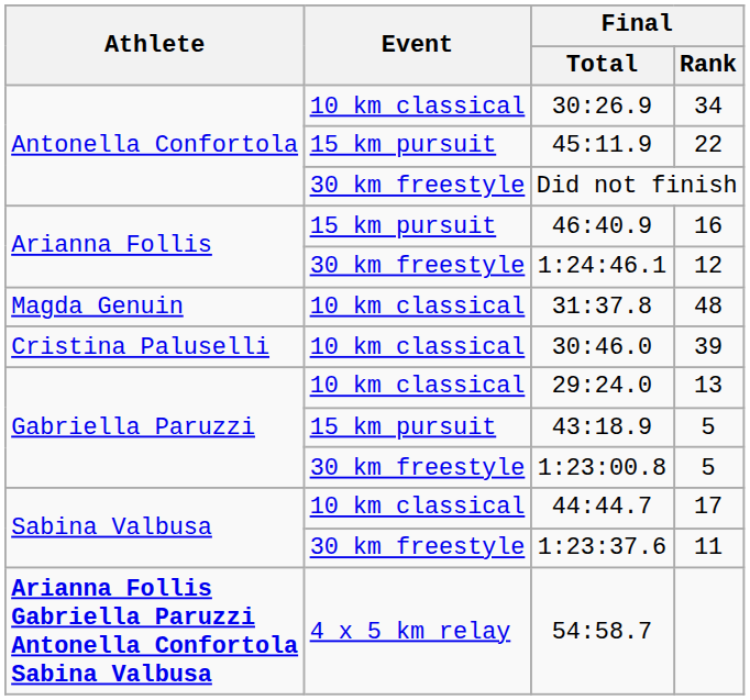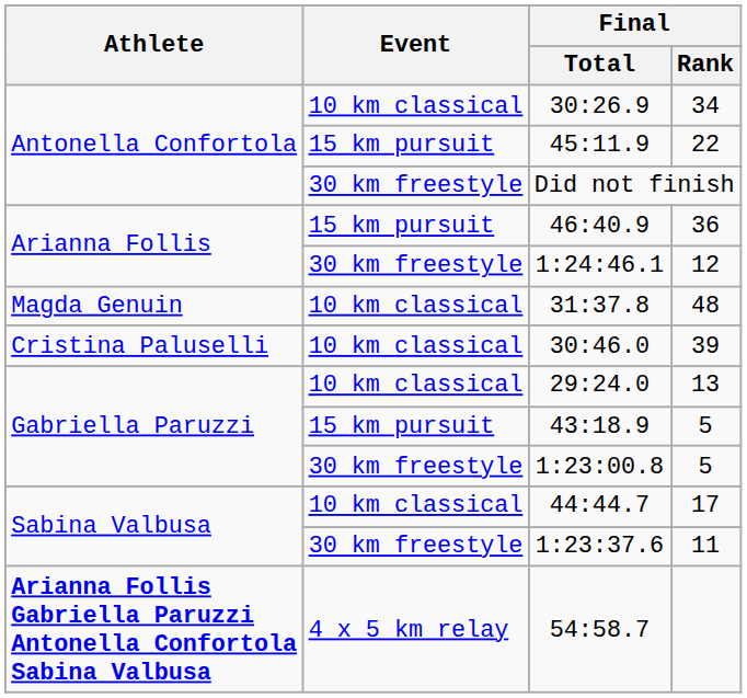 <table class="wikitable" style="font-size:90%">
 <tr>
 <th rowspan="2">Athlete</th>
 <th rowspan="2">Event</th>
 <th colspan="2">Final</th>
 </tr>
 <tr>
 <th>Total</th>
 <th>Rank</th>
 </tr>
 <tr>
 <td rowspan=3><a href='#'>Antonella Confortola</a></td>
 <td><a href='#'>10 km classical</a></td>
 <td align="center">30:26.9</td>
 <td align="center">34</td>
 </tr>
 <tr>
 <td><a href='#'>15 km pursuit</a></td>
 <td align="center">45:11.9</td>
 <td align="center">22</td>
 </tr>
 <tr>
 <td><a href='#'>30 km freestyle</a></td>
 <td colspan=2 align="center">Did not finish</td>
 </tr>
 <tr>
 <td rowspan=2><a href='#'>Arianna Follis</a></td>
 <td><a href='#'>15 km pursuit</a></td>
 <td align="center">46:40.9</td>
-<td align="center">16</td>
+<td align="center">36</td>
 </tr>
 <tr>
 <td><a href='#'>30 km freestyle</a></td>
 <td align="center">1:24:46.1</td>
 <td align="center">12</td>
 </tr>
 <tr>
 <td><a href='#'>Magda Genuin</a></td>
 <td><a href='#'>10 km classical</a></td>
 <td align="center">31:37.8</td>
 <td align="center">48</td>
 </tr>
 <tr>
 <td><a href='#'>Cristina Paluselli</a></td>
 <td><a href='#'>10 km classical</a></td>
 <td align="center">30:46.0</td>
 <td align="center">39</td>
 </tr>
 <tr>
 <td rowspan=3><a href='#'>Gabriella Paruzzi</a></td>
 <td><a href='#'>10 km classical</a></td>
 <td align="center">29:24.0</td>
 <td align="center">13</td>
 </tr>
 <tr>
 <td><a href='#'>15 km pursuit</a></td>
 <td align="center">43:18.9</td>
 <td align="center">5</td>
 </tr>
 <tr>
 <td><a href='#'>30 km freestyle</a></td>
 <td align="center">1:23:00.8</td>
 <td align="center">5</td>
 </tr>
 <tr>
 <td rowspan=2><a href='#'>Sabina Valbusa</a></td>
 <td><a href='#'>10 km classical</a></td>
 <td align="center">44:44.7</td>
 <td align="center">17</td>
 </tr>
 <tr>
 <td><a href='#'>30 km freestyle</a></td>
 <td align="center">1:23:37.6</td>
 <td align="center">11</td>
 </tr>
 <tr>
 <td><strong><a href='#'>Arianna Follis</a><br><a href='#'>Gabriella Paruzzi</a><br><a href='#'>Antonella Confortola</a><br><a href='#'>Sabina Valbusa</a></strong></td>
 <td><a href='#'>4 x 5 km relay</a></td>
 <td align="center">54:58.7</td>
 <td align="center"></td>
 </tr>
 </table>
